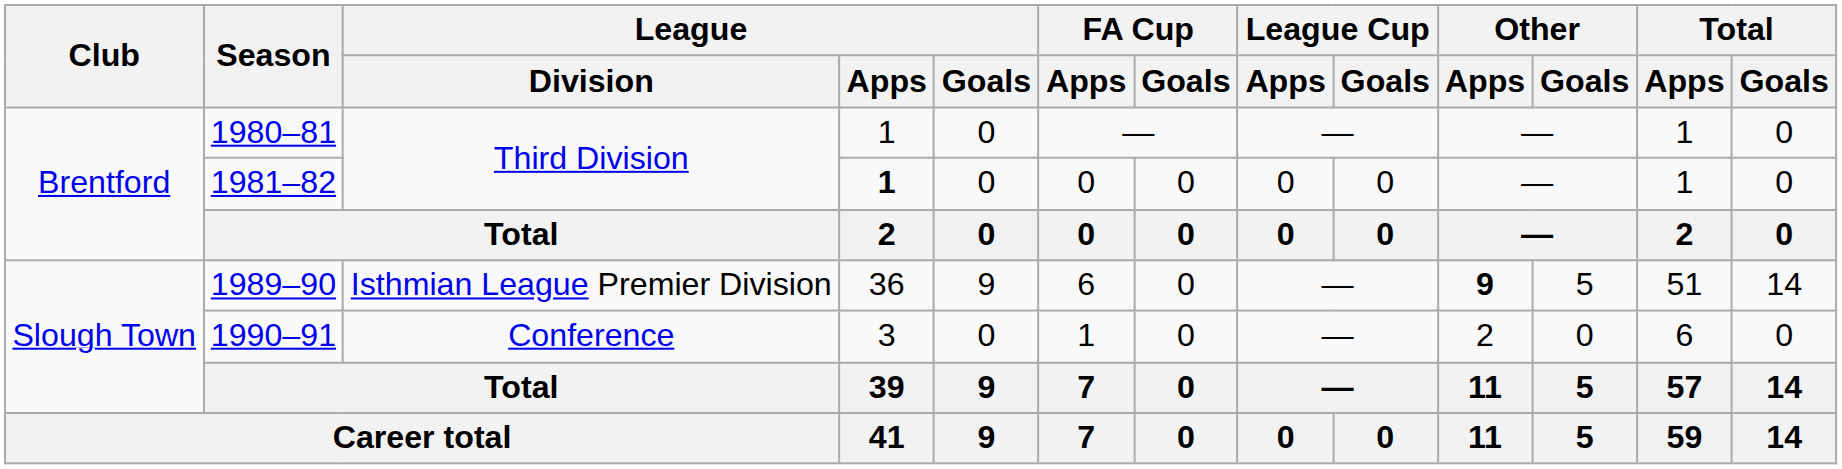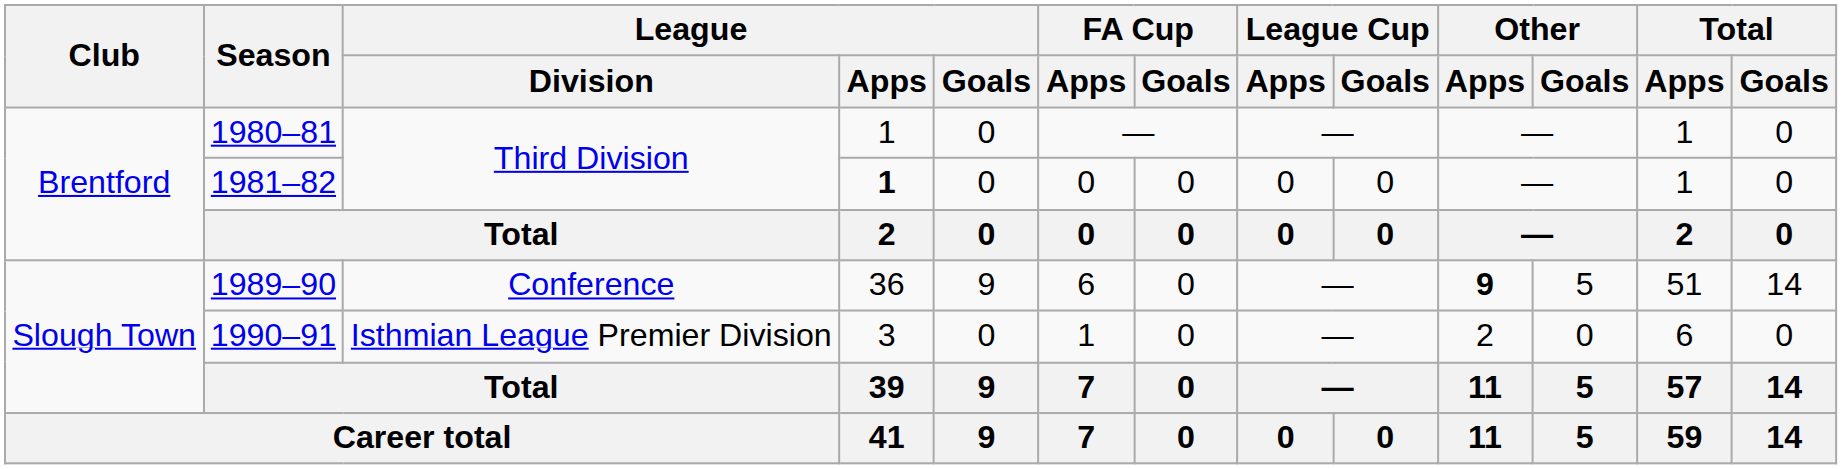 <table class="wikitable" style="text-align: center;">
 <tr>
 <th rowspan="2">Club</th>
 <th rowspan="2">Season</th>
 <th colspan="3">League</th>
 <th colspan="2">FA Cup</th>
 <th colspan="2">League Cup</th>
 <th colspan="2">Other</th>
 <th colspan="2">Total</th>
 </tr>
 <tr>
 <th>Division</th>
 <th>Apps</th>
 <th>Goals</th>
 <th>Apps</th>
 <th>Goals</th>
 <th>Apps</th>
 <th>Goals</th>
 <th>Apps</th>
 <th>Goals</th>
 <th>Apps</th>
 <th>Goals</th>
 </tr>
 <tr>
 <td rowspan="3"><a href='#'>Brentford</a></td>
 <td><a href='#'>1980–81</a></td>
 <td rowspan="2"><a href='#'>Third Division</a></td>
 <td>1</td>
 <td>0</td>
 <td colspan="2">—</td>
 <td colspan="2">—</td>
 <td colspan="2">—</td>
 <td>1</td>
 <td>0</td>
 </tr>
 <tr>
 <td><a href='#'>1981–82</a></td>
 <td><strong>1</strong></td>
 <td>0</td>
 <td>0</td>
 <td>0</td>
 <td>0</td>
 <td>0</td>
 <td colspan="2">—</td>
 <td>1</td>
 <td>0</td>
 </tr>
 <tr>
 <th colspan="2">Total</th>
 <th>2</th>
 <th>0</th>
 <th>0</th>
 <th>0</th>
 <th>0</th>
 <th>0</th>
 <th colspan="2">—</th>
 <th>2</th>
 <th>0</th>
 </tr>
 <tr>
 <td rowspan="3"><a href='#'>Slough Town</a></td>
 <td><a href='#'>1989–90</a></td>
-<td><a href='#'>Isthmian League</a> Premier Division</td>
+<td><a href='#'>Conference</a></td>
 <td>36</td>
 <td>9</td>
 <td>6</td>
 <td>0</td>
 <td colspan="2">—</td>
 <td><strong>9</strong></td>
 <td>5</td>
 <td>51</td>
 <td>14</td>
 </tr>
 <tr>
 <td><a href='#'>1990–91</a></td>
-<td><a href='#'>Conference</a></td>
+<td><a href='#'>Isthmian League</a> Premier Division</td>
 <td>3</td>
 <td>0</td>
 <td>1</td>
 <td>0</td>
 <td colspan="2">—</td>
 <td>2</td>
 <td>0</td>
 <td>6</td>
 <td>0</td>
 </tr>
 <tr>
 <th colspan="2">Total</th>
 <th>39</th>
 <th>9</th>
 <th>7</th>
 <th>0</th>
 <th colspan="2">—</th>
 <th>11</th>
 <th>5</th>
 <th>57</th>
 <th>14</th>
 </tr>
 <tr>
 <th colspan="3">Career total</th>
 <th>41</th>
 <th>9</th>
 <th>7</th>
 <th>0</th>
 <th>0</th>
 <th>0</th>
 <th>11</th>
 <th>5</th>
 <th>59</th>
 <th>14</th>
 </tr>
 </table>
